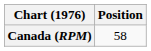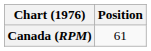 <table class="wikitable plainrowheaders">
 <tr>
 <th>Chart (1976)</th>
 <th>Position</th>
 </tr>
 <tr>
 <th scope="row">Canada (<em>RPM</em>)</th>
-<td align="center">58</td>
+<td align="center">61</td>
 </tr>
 </table>
